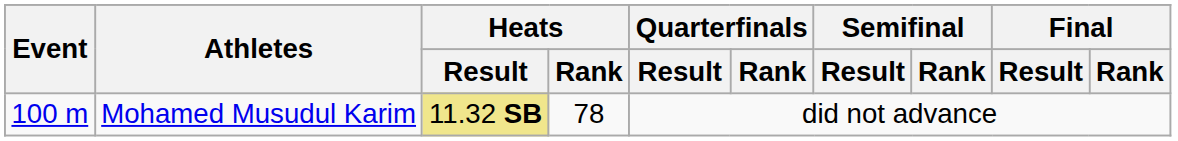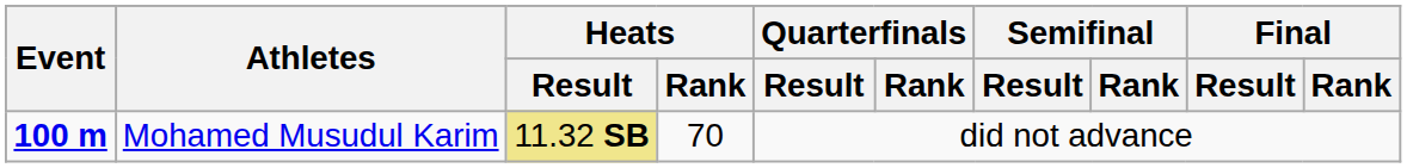 <table class="wikitable" border="1" style="font-size:90%">
 <tr>
 <th rowspan="2">Event</th>
 <th rowspan="2">Athletes</th>
 <th colspan="2">Heats</th>
 <th colspan="2">Quarterfinals</th>
 <th colspan="2">Semifinal</th>
 <th colspan="2">Final</th>
 </tr>
 <tr>
 <th>Result</th>
 <th>Rank</th>
 <th>Result</th>
 <th>Rank</th>
 <th>Result</th>
 <th>Rank</th>
 <th>Result</th>
 <th>Rank</th>
 </tr>
 <tr>
-<td><a href='#'>100 m</a></td>
+<td><strong><a href='#'>100 m</a></strong></td>
 <td><a href='#'>Mohamed Musudul Karim</a></td>
 <td align=center style="background: khaki;">11.32 <strong>SB</strong></td>
-<td align=center>78</td>
+<td align=center>70</td>
 <td align=center colspan=6>did not advance</td>
 </tr>
 </table>
